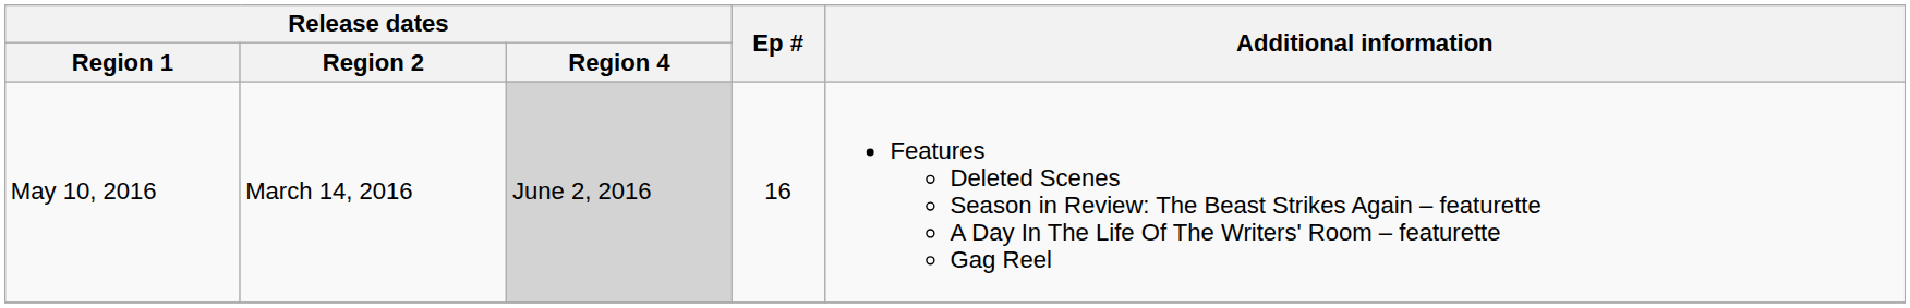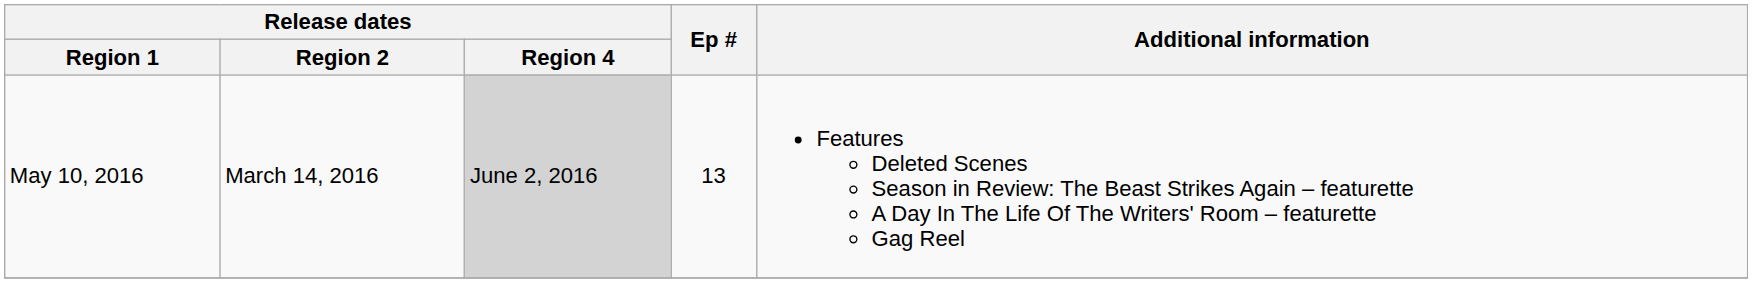 <table class="wikitable" style="width:100%;">
 <tr>
 <th colspan="3">Release dates</th>
 <th rowspan="2">Ep #</th>
 <th rowspan="2">Additional information</th>
 </tr>
 <tr>
 <th>Region 1</th>
 <th>Region 2</th>
 <th>Region 4</th>
 </tr>
 <tr>
 <td>May 10, 2016</td>
 <td>March 14, 2016</td>
 <td style="background: lightgrey;">June 2, 2016</td>
-<td style="text-align:center;">16</td>
+<td style="text-align:center;">13</td>
 <td><br><ul><li>Features<ul><li>Deleted Scenes</li><li>Season in Review: The Beast Strikes Again – featurette</li><li>A Day In The Life Of The Writers' Room – featurette</li><li>Gag Reel</li></ul></li></ul></td>
 </tr>
 <tr>
 </tr>
 </table>
